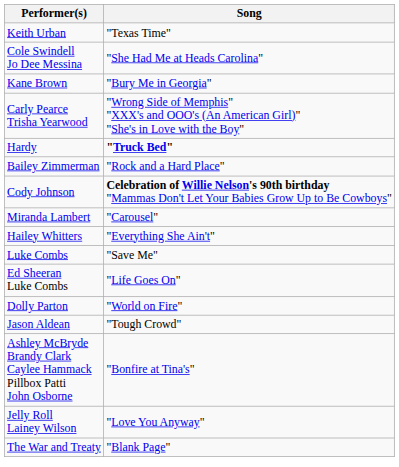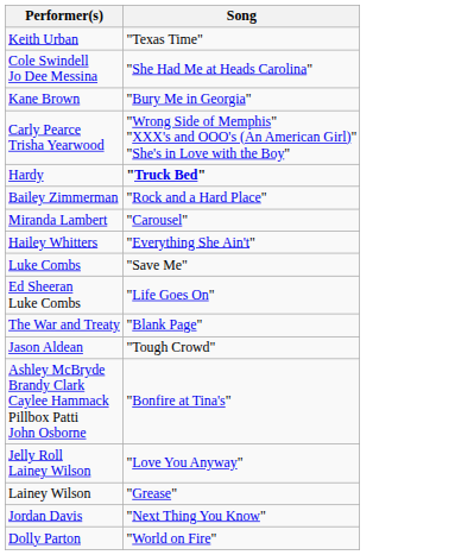 <table class="wikitable">
 <tr>
 <th>Performer(s)</th>
 <th>Song</th>
 </tr>
 <tr>
 <td><a href='#'>Keith Urban</a></td>
 <td>"Texas Time"</td>
 </tr>
 <tr>
 <td><a href='#'>Cole Swindell</a> <br> <a href='#'>Jo Dee Messina</a></td>
 <td>"<a href='#'>She Had Me at Heads Carolina</a>"</td>
 </tr>
 <tr>
 <td><a href='#'>Kane Brown</a></td>
 <td>"<a href='#'>Bury Me in Georgia</a>"</td>
 </tr>
 <tr>
 <td><a href='#'>Carly Pearce</a> <br> <a href='#'>Trisha Yearwood</a></td>
 <td>"<a href='#'>Wrong Side of Memphis</a>" <br> "<a href='#'>XXX's and OOO's (An American Girl)</a>" <br> "<a href='#'>She's in Love with the Boy</a>"</td>
 </tr>
 <tr>
 <td><a href='#'>Hardy</a></td>
 <td><strong>"<a href='#'>Truck Bed</a>"</strong></td>
 </tr>
 <tr>
 <td><a href='#'>Bailey Zimmerman</a></td>
 <td>"<a href='#'>Rock and a Hard Place</a>"</td>
 </tr>
 <tr>
-<td><a href='#'>Cody Johnson</a></td>
-<td><strong>Celebration of <a href='#'>Willie Nelson</a>'s 90th birthday</strong> <br> "<a href='#'>Mammas Don't Let Your Babies Grow Up to Be Cowboys</a>"</td>
-</tr>
-<tr>
 <td><a href='#'>Miranda Lambert</a></td>
 <td>"<a href='#'>Carousel</a>"</td>
 </tr>
 <tr>
 <td><a href='#'>Hailey Whitters</a></td>
 <td>"<a href='#'>Everything She Ain't</a>"</td>
 </tr>
 <tr>
 <td><a href='#'>Luke Combs</a></td>
 <td>"Save Me"</td>
 </tr>
 <tr>
 <td><a href='#'>Ed Sheeran</a> <br> Luke Combs</td>
 <td>"<a href='#'>Life Goes On</a>"</td>
 </tr>
 <tr>
-<td><a href='#'>Dolly Parton</a></td>
-<td>"<a href='#'>World on Fire</a>"</td>
+<td><a href='#'>The War and Treaty</a></td>
+<td>"<a href='#'>Blank Page</a>"</td>
 </tr>
 <tr>
 <td><a href='#'>Jason Aldean</a></td>
 <td>"Tough Crowd"</td>
 </tr>
 <tr>
 <td><a href='#'>Ashley McBryde</a> <br> <a href='#'>Brandy Clark</a> <br> <a href='#'>Caylee Hammack</a> <br> Pillbox Patti <br> <a href='#'>John Osborne</a></td>
 <td>"<a href='#'>Bonfire at Tina's</a>"</td>
 </tr>
 <tr>
 <td><a href='#'>Jelly Roll</a> <br> <a href='#'>Lainey Wilson</a></td>
 <td>"<a href='#'>Love You Anyway</a>"</td>
 </tr>
 <tr>
-<td><a href='#'>The War and Treaty</a></td>
-<td>"<a href='#'>Blank Page</a>"</td>
+<td>Lainey Wilson</td>
+<td>"<a href='#'>Grease</a>"</td>
+</tr>
+<tr>
+<td><a href='#'>Jordan Davis</a></td>
+<td>"<a href='#'>Next Thing You Know</a>"</td>
+</tr>
+<tr>
+<td><a href='#'>Dolly Parton</a></td>
+<td>"<a href='#'>World on Fire</a>"</td>
 </tr>
 </table>
